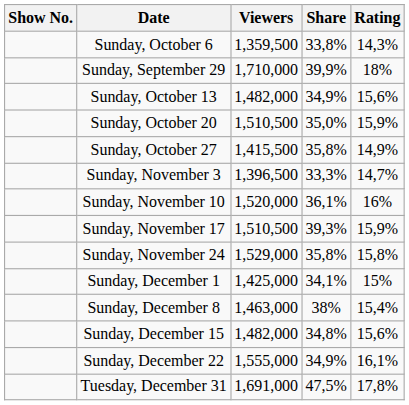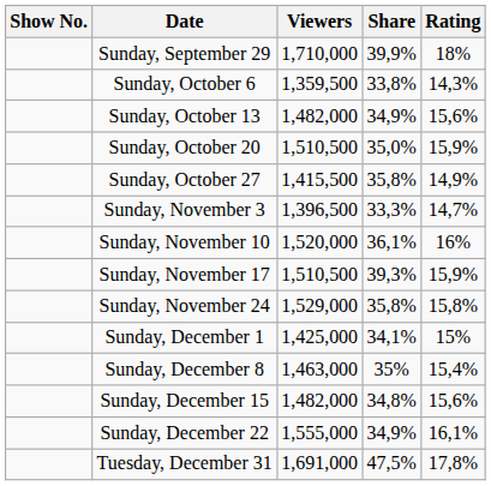 <table class="wikitable sortable centre" style="text-align:center;font-size:90%;">
 <tr>
 <th>Show No.</th>
 <th>Date</th>
 <th>Viewers</th>
 <th>Share</th>
 <th>Rating</th>
 </tr>
 <tr>
 <td></td>
+<td>Sunday, September 29</td>
+<td>1,710,000</td>
+<td>39,9%</td>
+<td>18%</td>
+</tr>
+<tr>
+<td></td>
 <td>Sunday, October 6</td>
 <td>1,359,500</td>
 <td>33,8%</td>
 <td>14,3%</td>
-</tr>
-<tr>
-<td></td>
-<td>Sunday, September 29</td>
-<td>1,710,000</td>
-<td>39,9%</td>
-<td>18%</td>
 </tr>
 <tr>
 <td></td>
 <td>Sunday, October 13</td>
 <td>1,482,000</td>
 <td>34,9%</td>
 <td>15,6%</td>
 </tr>
 <tr>
 <td></td>
 <td>Sunday, October 20</td>
 <td>1,510,500</td>
 <td>35,0%</td>
 <td>15,9%</td>
 </tr>
 <tr>
 <td></td>
 <td>Sunday, October 27</td>
 <td>1,415,500</td>
 <td>35,8%</td>
 <td>14,9%</td>
 </tr>
 <tr>
 <td></td>
 <td>Sunday, November 3</td>
 <td>1,396,500</td>
 <td>33,3%</td>
 <td>14,7%</td>
 </tr>
 <tr>
 <td></td>
 <td>Sunday, November 10</td>
 <td>1,520,000</td>
 <td>36,1%</td>
 <td>16%</td>
 </tr>
 <tr>
 <td></td>
 <td>Sunday, November 17</td>
 <td>1,510,500</td>
 <td>39,3%</td>
 <td>15,9%</td>
 </tr>
 <tr>
 <td></td>
 <td>Sunday, November 24</td>
 <td>1,529,000</td>
 <td>35,8%</td>
 <td>15,8%</td>
 </tr>
 <tr>
 <td></td>
 <td>Sunday, December 1</td>
 <td>1,425,000</td>
 <td>34,1%</td>
 <td>15%</td>
 </tr>
 <tr>
 <td></td>
 <td>Sunday, December 8</td>
 <td>1,463,000</td>
-<td>38%</td>
+<td>35%</td>
 <td>15,4%</td>
 </tr>
 <tr>
 <td></td>
 <td>Sunday, December 15</td>
 <td>1,482,000</td>
 <td>34,8%</td>
 <td>15,6%</td>
 </tr>
 <tr>
 <td></td>
 <td>Sunday, December 22</td>
 <td>1,555,000</td>
 <td>34,9%</td>
 <td>16,1%</td>
 </tr>
 <tr>
 <td></td>
 <td>Tuesday, December 31</td>
 <td>1,691,000</td>
 <td>47,5%</td>
 <td>17,8%</td>
 </tr>
 </table>
